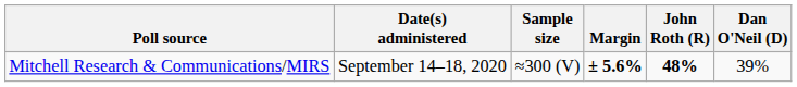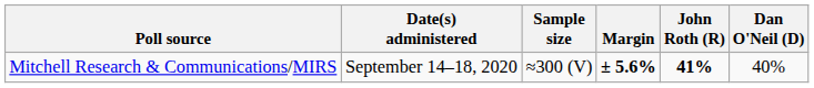 <table class="wikitable sortable mw-collapsible autocollapsed" style="font-size:90%;text-align:center;">
 <tr valign=bottom style="font-size:90%;">
 <th>Poll source</th>
 <th data-sort-type="date">Date(s)<br>administered</th>
 <th data-sort-type="number">Sample<br>size</th>
 <th>Margin<br></th>
 <th>John<br>Roth (R)</th>
 <th>Dan<br>O'Neil (D)</th>
 </tr>
 <tr>
 <td style="text-align:left;"><a href='#'>Mitchell Research & Communications</a>/<a href='#'>MIRS</a></td>
 <td>September 14–18, 2020</td>
 <td>≈300 (V)</td>
 <td><strong>± 5.6%</strong></td>
-<td><strong>48%</strong></td>
-<td>39%</td>
+<td><strong>41%</strong></td>
+<td>40%</td>
 </tr>
 </table>
